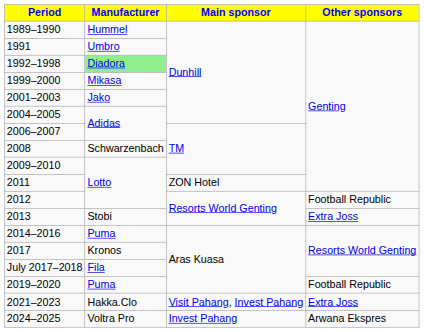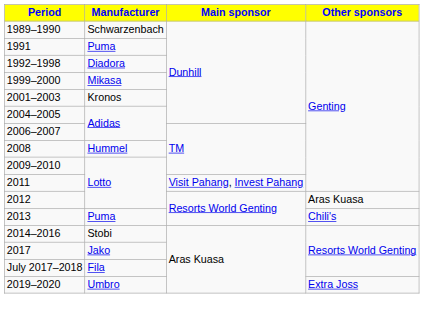 <table class="wikitable" ;">
 <tr>
 <th style="background:Yellow; color:Blue;">Period</th>
 <th style="background:Yellow; color:Blue;">Manufacturer</th>
 <th style="background:Yellow; color:Blue;">Main sponsor</th>
 <th style="background:Yellow; color:Blue;">Other sponsors</th>
 </tr>
 <tr>
 <td>1989–1990</td>
-<td> <a href='#'>Hummel</a></td>
+<td> Schwarzenbach</td>
 <td rowspan="6"> <a href='#'>Dunhill</a></td>
 <td rowspan="10"> <a href='#'>Genting</a></td>
 </tr>
 <tr>
 <td>1991</td>
-<td> <a href='#'>Umbro</a></td>
+<td> <a href='#'>Puma</a></td>
 </tr>
 <tr>
 <td>1992–1998</td>
-<td style="background: lightgreen;"> <a href='#'>Diadora</a></td>
+<td> <a href='#'>Diadora</a></td>
 </tr>
 <tr>
 <td>1999–2000</td>
 <td> <a href='#'>Mikasa</a></td>
 </tr>
 <tr>
 <td>2001–2003</td>
-<td> <a href='#'>Jako</a></td>
+<td> Kronos</td>
 </tr>
 <tr>
 <td>2004–2005</td>
 <td rowspan="2"> <a href='#'>Adidas</a></td>
 </tr>
 <tr>
 <td>2006–2007</td>
 <td rowspan="3"> <a href='#'>TM</a></td>
 </tr>
 <tr>
 <td>2008</td>
-<td> Schwarzenbach</td>
+<td> <a href='#'>Hummel</a></td>
 </tr>
 <tr>
 <td>2009–2010</td>
 <td rowspan="3"> <a href='#'>Lotto</a></td>
 </tr>
 <tr>
 <td>2011</td>
-<td> ZON Hotel</td>
+<td> <a href='#'>Visit Pahang</a>, <a href='#'>Invest Pahang</a></td>
 </tr>
 <tr>
 <td>2012</td>
 <td rowspan="2"> <a href='#'>Resorts World Genting</a></td>
-<td> Football Republic</td>
+<td> Aras Kuasa</td>
 </tr>
 <tr>
 <td>2013</td>
-<td> Stobi</td>
-<td> <a href='#'>Extra Joss</a></td>
+<td> <a href='#'>Puma</a></td>
+<td> <a href='#'>Chili's</a></td>
 </tr>
 <tr>
 <td>2014–2016</td>
-<td> <a href='#'>Puma</a></td>
+<td> Stobi</td>
 <td rowspan="4"> Aras Kuasa</td>
 <td rowspan="3"> <a href='#'>Resorts World Genting</a></td>
 </tr>
 <tr>
 <td>2017</td>
-<td> Kronos</td>
+<td> <a href='#'>Jako</a></td>
 </tr>
 <tr>
 <td>July 2017–2018</td>
 <td> <a href='#'>Fila</a></td>
 </tr>
 <tr>
 <td>2019–2020</td>
-<td> <a href='#'>Puma</a></td>
-<td> Football Republic</td>
-</tr>
-<tr>
-<td>2021–2023</td>
-<td> Hakka.Clo</td>
-<td> <a href='#'>Visit Pahang</a>, <a href='#'>Invest Pahang</a></td>
+<td> <a href='#'>Umbro</a></td>
 <td> <a href='#'>Extra Joss</a></td>
 </tr>
-<tr>
-<td>2024–2025</td>
-<td> Voltra Pro</td>
-<td> <a href='#'>Invest Pahang</a></td>
-<td> Arwana Ekspres</td>
-</tr>
 </table>
